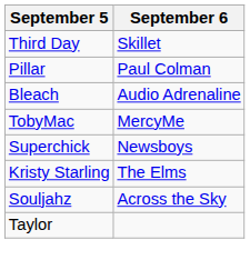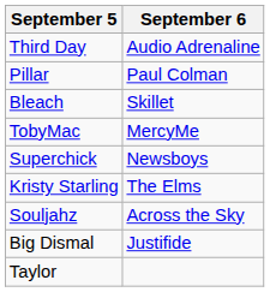 <table class="wikitable">
 <tr>
 <th>September 5</th>
 <th>September 6</th>
 </tr>
 <tr>
 <td><a href='#'>Third Day</a></td>
-<td><a href='#'>Skillet</a></td>
+<td><a href='#'>Audio Adrenaline</a></td>
 </tr>
 <tr>
 <td><a href='#'>Pillar</a></td>
 <td><a href='#'>Paul Colman</a></td>
 </tr>
 <tr>
 <td><a href='#'>Bleach</a></td>
-<td><a href='#'>Audio Adrenaline</a></td>
+<td><a href='#'>Skillet</a></td>
 </tr>
 <tr>
 <td><a href='#'>TobyMac</a></td>
 <td><a href='#'>MercyMe</a></td>
 </tr>
 <tr>
 <td><a href='#'>Superchick</a></td>
 <td><a href='#'>Newsboys</a></td>
 </tr>
 <tr>
 <td><a href='#'>Kristy Starling</a></td>
 <td><a href='#'>The Elms</a></td>
 </tr>
 <tr>
 <td><a href='#'>Souljahz</a></td>
 <td><a href='#'>Across the Sky</a></td>
 </tr>
 <tr>
+<td>Big Dismal</td>
+<td><a href='#'>Justifide</a></td>
+</tr>
+<tr>
 <td>Taylor</td>
 <td></td>
 </tr>
 </table>
